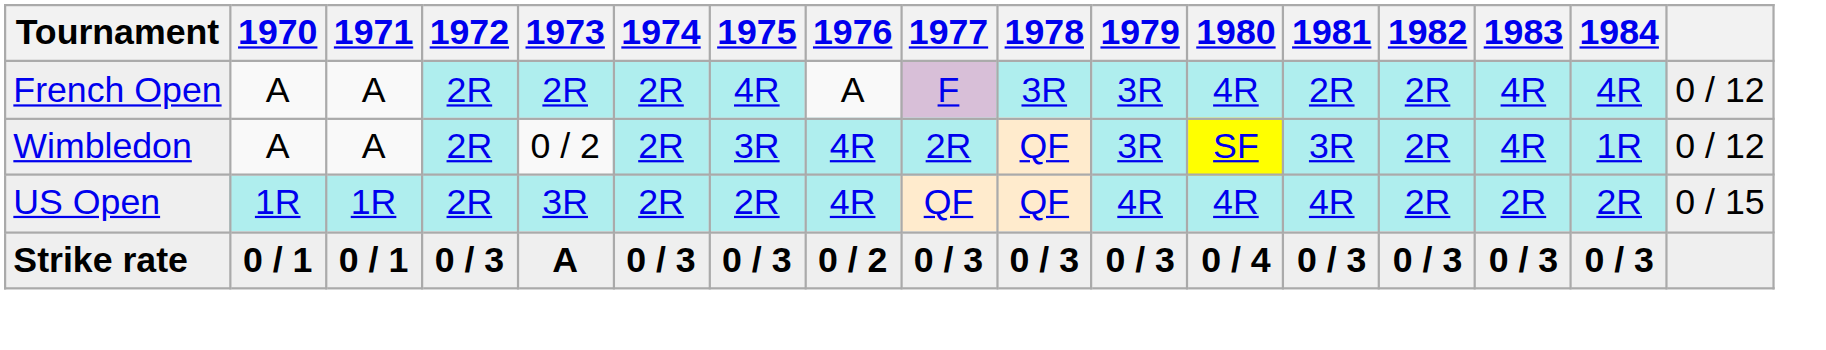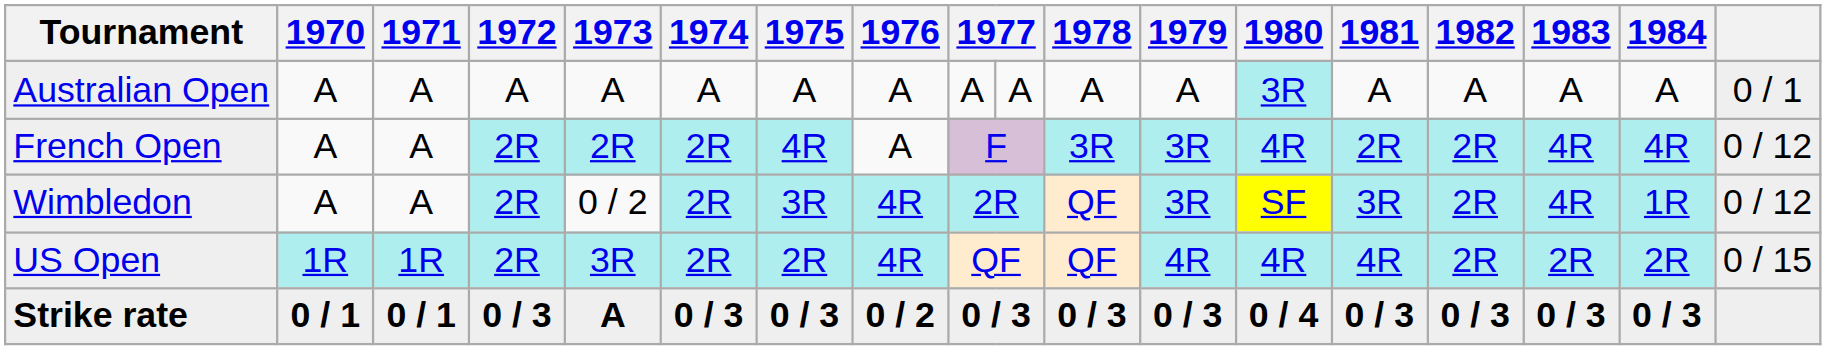 <table class=wikitable style=text-align:center>
 <tr>
 <th>Tournament</th>
 <th><a href='#'>1970</a></th>
 <th><a href='#'>1971</a></th>
 <th><a href='#'>1972</a></th>
 <th><a href='#'>1973</a></th>
 <th><a href='#'>1974</a></th>
 <th><a href='#'>1975</a></th>
 <th><a href='#'>1976</a></th>
 <th colspan=2><a href='#'>1977</a></th>
 <th><a href='#'>1978</a></th>
 <th><a href='#'>1979</a></th>
 <th><a href='#'>1980</a></th>
 <th><a href='#'>1981</a></th>
 <th><a href='#'>1982</a></th>
 <th><a href='#'>1983</a></th>
 <th><a href='#'>1984</a></th>
 <th></th>
+</tr>
+<tr>
+<td align=left bgcolor=#efefef><a href='#'>Australian Open</a></td>
+<td>A</td>
+<td>A</td>
+<td>A</td>
+<td>A</td>
+<td>A</td>
+<td>A</td>
+<td>A</td>
+<td>A</td>
+<td>A</td>
+<td>A</td>
+<td>A</td>
+<td bgcolor=afeeee><a href='#'>3R</a></td>
+<td>A</td>
+<td>A</td>
+<td>A</td>
+<td>A</td>
+<td bgcolor=#efefef>0 / 1</td>
 </tr>
 <tr>
 <td align=left bgcolor=#efefef><a href='#'>French Open</a></td>
 <td>A</td>
 <td>A</td>
 <td bgcolor=afeeee><a href='#'>2R</a></td>
 <td bgcolor=afeeee><a href='#'>2R</a></td>
 <td bgcolor=afeeee><a href='#'>2R</a></td>
 <td bgcolor=afeeee><a href='#'>4R</a></td>
 <td>A</td>
 <td bgcolor=thistle colspan=2><a href='#'>F</a></td>
 <td bgcolor=afeeee><a href='#'>3R</a></td>
 <td bgcolor=afeeee><a href='#'>3R</a></td>
 <td bgcolor=afeeee><a href='#'>4R</a></td>
 <td bgcolor=afeeee><a href='#'>2R</a></td>
 <td bgcolor=afeeee><a href='#'>2R</a></td>
 <td bgcolor=afeeee><a href='#'>4R</a></td>
 <td bgcolor=afeeee><a href='#'>4R</a></td>
 <td bgcolor=#efefef>0 / 12</td>
 </tr>
 <tr>
 <td align=left bgcolor=#efefef><a href='#'>Wimbledon</a></td>
 <td>A</td>
 <td>A</td>
 <td bgcolor=afeeee><a href='#'>2R</a></td>
 <td>0 / 2</td>
 <td bgcolor=afeeee><a href='#'>2R</a></td>
 <td bgcolor=afeeee><a href='#'>3R</a></td>
 <td bgcolor=afeeee><a href='#'>4R</a></td>
 <td bgcolor=afeeee colspan=2><a href='#'>2R</a></td>
 <td bgcolor=ffebcd><a href='#'>QF</a></td>
 <td bgcolor=afeeee><a href='#'>3R</a></td>
 <td bgcolor=yellow><a href='#'>SF</a></td>
 <td bgcolor=afeeee><a href='#'>3R</a></td>
 <td bgcolor=afeeee><a href='#'>2R</a></td>
 <td bgcolor=afeeee><a href='#'>4R</a></td>
 <td bgcolor=afeeee><a href='#'>1R</a></td>
 <td bgcolor=#efefef>0 / 12</td>
 </tr>
 <tr>
 <td align=left bgcolor=#efefef><a href='#'>US Open</a></td>
 <td bgcolor=afeeee><a href='#'>1R</a></td>
 <td bgcolor=afeeee><a href='#'>1R</a></td>
 <td bgcolor=afeeee><a href='#'>2R</a></td>
 <td bgcolor=afeeee><a href='#'>3R</a></td>
 <td bgcolor=afeeee><a href='#'>2R</a></td>
 <td bgcolor=afeeee><a href='#'>2R</a></td>
 <td bgcolor=afeeee><a href='#'>4R</a></td>
 <td bgcolor=ffebcd colspan=2><a href='#'>QF</a></td>
 <td bgcolor=ffebcd><a href='#'>QF</a></td>
 <td bgcolor=afeeee><a href='#'>4R</a></td>
 <td bgcolor=afeeee><a href='#'>4R</a></td>
 <td bgcolor=afeeee><a href='#'>4R</a></td>
 <td bgcolor=afeeee><a href='#'>2R</a></td>
 <td bgcolor=afeeee><a href='#'>2R</a></td>
 <td bgcolor=afeeee><a href='#'>2R</a></td>
 <td bgcolor=#efefef>0 / 15</td>
 </tr>
 <tr style="font-weight:bold; background:#efefef;">
 <td style=text-align:left>Strike rate</td>
 <td>0 / 1</td>
 <td>0 / 1</td>
 <td>0 / 3</td>
 <td>A</td>
 <td>0 / 3</td>
 <td>0 / 3</td>
 <td>0 / 2</td>
 <td colspan=2>0 / 3</td>
 <td>0 / 3</td>
 <td>0 / 3</td>
 <td>0 / 4</td>
 <td>0 / 3</td>
 <td>0 / 3</td>
 <td>0 / 3</td>
 <td>0 / 3</td>
 <td></td>
 </tr>
 </table>
